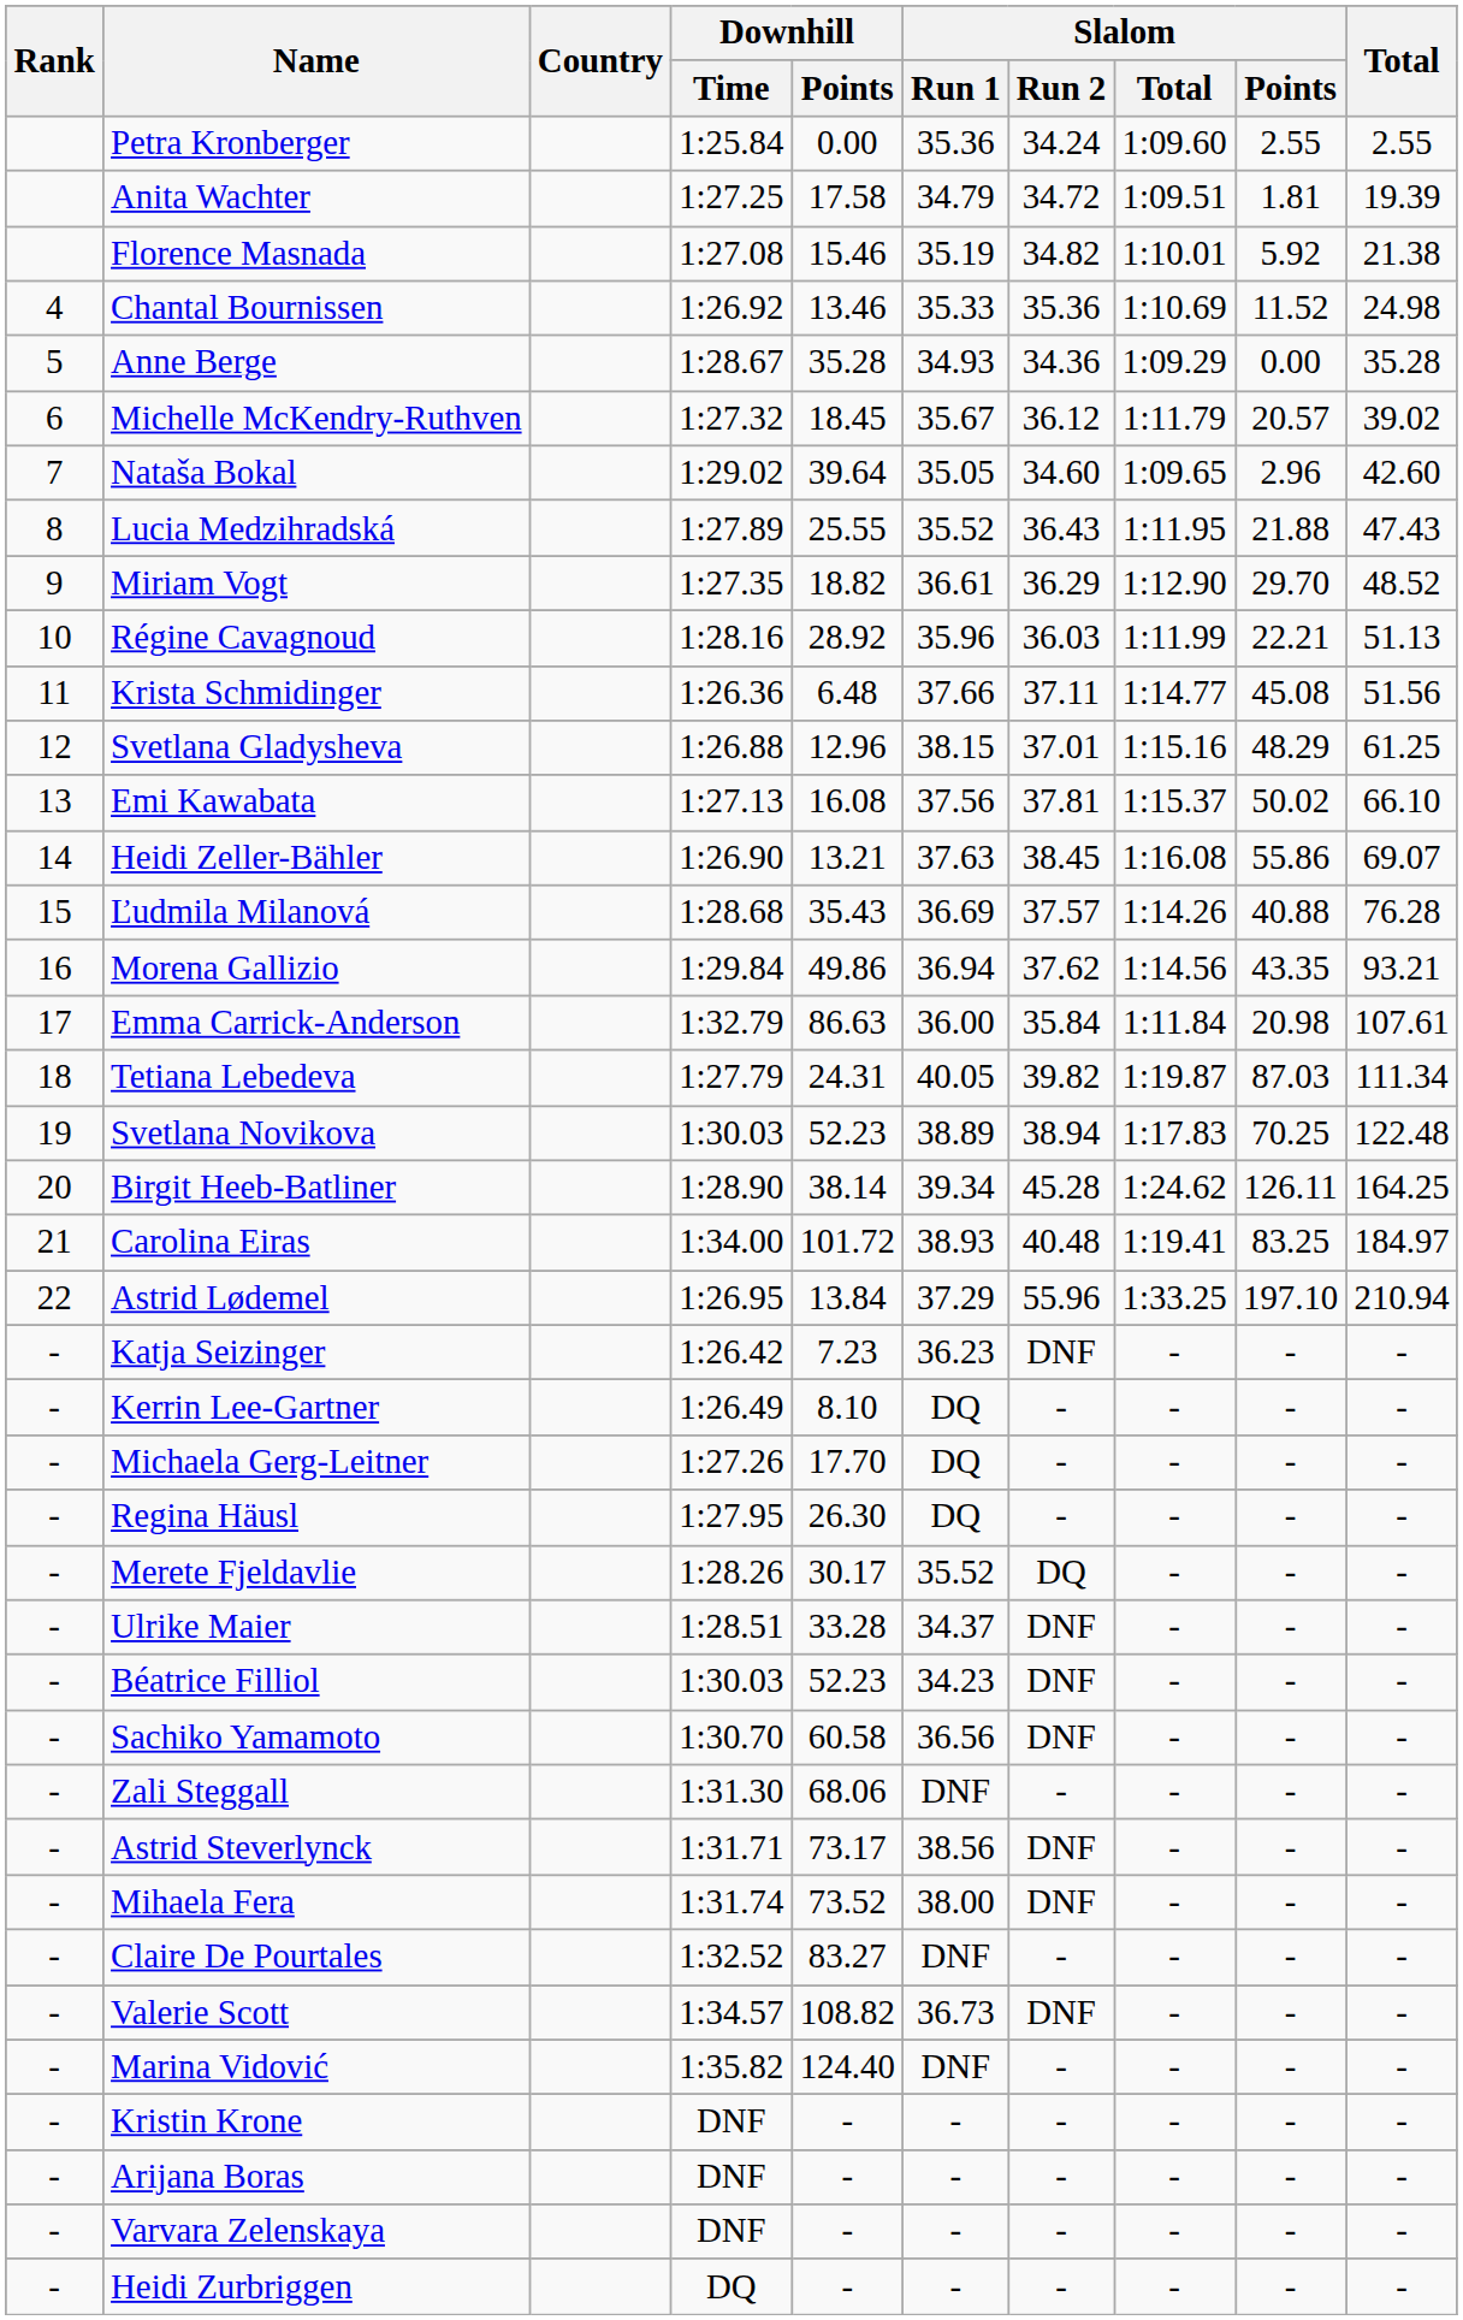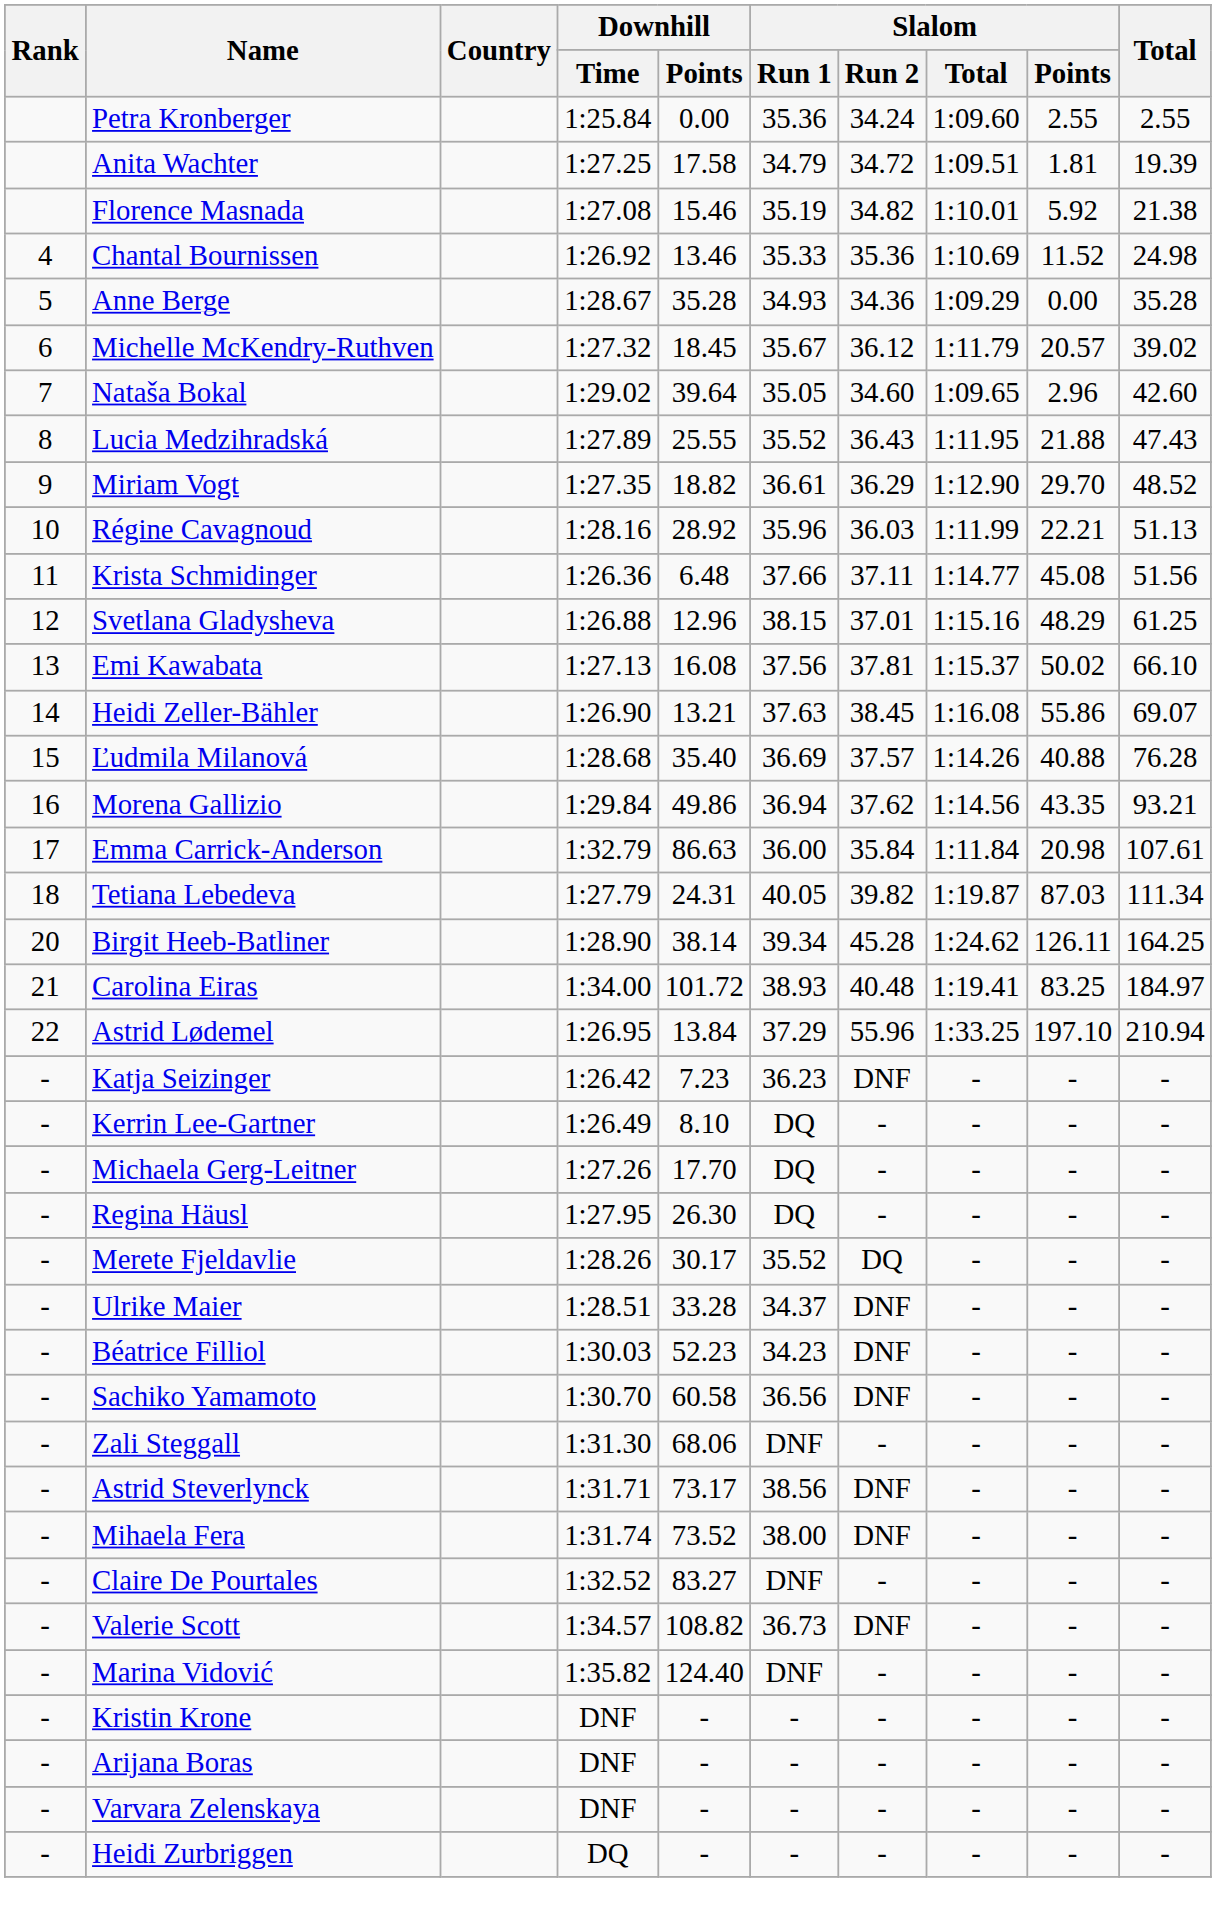 <table class="wikitable sortable" style="text-align:center">
 <tr>
 <th rowspan=2>Rank</th>
 <th rowspan=2>Name</th>
 <th rowspan=2>Country</th>
 <th colspan=2>Downhill</th>
 <th colspan=4>Slalom</th>
 <th rowspan=2>Total</th>
 </tr>
 <tr>
 <th>Time</th>
 <th>Points</th>
 <th>Run 1</th>
 <th>Run 2</th>
 <th>Total</th>
 <th>Points</th>
 </tr>
 <tr>
 <td></td>
 <td align=left><a href='#'>Petra Kronberger</a></td>
 <td align=left></td>
 <td>1:25.84</td>
 <td>0.00</td>
 <td>35.36</td>
 <td>34.24</td>
 <td>1:09.60</td>
 <td>2.55</td>
 <td>2.55</td>
 </tr>
 <tr>
 <td></td>
 <td align=left><a href='#'>Anita Wachter</a></td>
 <td align=left></td>
 <td>1:27.25</td>
 <td>17.58</td>
 <td>34.79</td>
 <td>34.72</td>
 <td>1:09.51</td>
 <td>1.81</td>
 <td>19.39</td>
 </tr>
 <tr>
 <td></td>
 <td align=left><a href='#'>Florence Masnada</a></td>
 <td align=left></td>
 <td>1:27.08</td>
 <td>15.46</td>
 <td>35.19</td>
 <td>34.82</td>
 <td>1:10.01</td>
 <td>5.92</td>
 <td>21.38</td>
 </tr>
 <tr>
 <td>4</td>
 <td align=left><a href='#'>Chantal Bournissen</a></td>
 <td align=left></td>
 <td>1:26.92</td>
 <td>13.46</td>
 <td>35.33</td>
 <td>35.36</td>
 <td>1:10.69</td>
 <td>11.52</td>
 <td>24.98</td>
 </tr>
 <tr>
 <td>5</td>
 <td align=left><a href='#'>Anne Berge</a></td>
 <td align=left></td>
 <td>1:28.67</td>
 <td>35.28</td>
 <td>34.93</td>
 <td>34.36</td>
 <td>1:09.29</td>
 <td>0.00</td>
 <td>35.28</td>
 </tr>
 <tr>
 <td>6</td>
 <td align=left><a href='#'>Michelle McKendry-Ruthven</a></td>
 <td align=left></td>
 <td>1:27.32</td>
 <td>18.45</td>
 <td>35.67</td>
 <td>36.12</td>
 <td>1:11.79</td>
 <td>20.57</td>
 <td>39.02</td>
 </tr>
 <tr>
 <td>7</td>
 <td align=left><a href='#'>Nataša Bokal</a></td>
 <td align=left></td>
 <td>1:29.02</td>
 <td>39.64</td>
 <td>35.05</td>
 <td>34.60</td>
 <td>1:09.65</td>
 <td>2.96</td>
 <td>42.60</td>
 </tr>
 <tr>
 <td>8</td>
 <td align=left><a href='#'>Lucia Medzihradská</a></td>
 <td align=left></td>
 <td>1:27.89</td>
 <td>25.55</td>
 <td>35.52</td>
 <td>36.43</td>
 <td>1:11.95</td>
 <td>21.88</td>
 <td>47.43</td>
 </tr>
 <tr>
 <td>9</td>
 <td align=left><a href='#'>Miriam Vogt</a></td>
 <td align=left></td>
 <td>1:27.35</td>
 <td>18.82</td>
 <td>36.61</td>
 <td>36.29</td>
 <td>1:12.90</td>
 <td>29.70</td>
 <td>48.52</td>
 </tr>
 <tr>
 <td>10</td>
 <td align=left><a href='#'>Régine Cavagnoud</a></td>
 <td align=left></td>
 <td>1:28.16</td>
 <td>28.92</td>
 <td>35.96</td>
 <td>36.03</td>
 <td>1:11.99</td>
 <td>22.21</td>
 <td>51.13</td>
 </tr>
 <tr>
 <td>11</td>
 <td align=left><a href='#'>Krista Schmidinger</a></td>
 <td align=left></td>
 <td>1:26.36</td>
 <td>6.48</td>
 <td>37.66</td>
 <td>37.11</td>
 <td>1:14.77</td>
 <td>45.08</td>
 <td>51.56</td>
 </tr>
 <tr>
 <td>12</td>
 <td align=left><a href='#'>Svetlana Gladysheva</a></td>
 <td align=left></td>
 <td>1:26.88</td>
 <td>12.96</td>
 <td>38.15</td>
 <td>37.01</td>
 <td>1:15.16</td>
 <td>48.29</td>
 <td>61.25</td>
 </tr>
 <tr>
 <td>13</td>
 <td align=left><a href='#'>Emi Kawabata</a></td>
 <td align=left></td>
 <td>1:27.13</td>
 <td>16.08</td>
 <td>37.56</td>
 <td>37.81</td>
 <td>1:15.37</td>
 <td>50.02</td>
 <td>66.10</td>
 </tr>
 <tr>
 <td>14</td>
 <td align=left><a href='#'>Heidi Zeller-Bähler</a></td>
 <td align=left></td>
 <td>1:26.90</td>
 <td>13.21</td>
 <td>37.63</td>
 <td>38.45</td>
 <td>1:16.08</td>
 <td>55.86</td>
 <td>69.07</td>
 </tr>
 <tr>
 <td>15</td>
 <td align=left><a href='#'>Ľudmila Milanová</a></td>
 <td align=left></td>
 <td>1:28.68</td>
-<td>35.43</td>
+<td>35.40</td>
 <td>36.69</td>
 <td>37.57</td>
 <td>1:14.26</td>
 <td>40.88</td>
 <td>76.28</td>
 </tr>
 <tr>
 <td>16</td>
 <td align=left><a href='#'>Morena Gallizio</a></td>
 <td align=left></td>
 <td>1:29.84</td>
 <td>49.86</td>
 <td>36.94</td>
 <td>37.62</td>
 <td>1:14.56</td>
 <td>43.35</td>
 <td>93.21</td>
 </tr>
 <tr>
 <td>17</td>
 <td align=left><a href='#'>Emma Carrick-Anderson</a></td>
 <td align=left></td>
 <td>1:32.79</td>
 <td>86.63</td>
 <td>36.00</td>
 <td>35.84</td>
 <td>1:11.84</td>
 <td>20.98</td>
 <td>107.61</td>
 </tr>
 <tr>
 <td>18</td>
 <td align=left><a href='#'>Tetiana Lebedeva</a></td>
 <td align=left></td>
 <td>1:27.79</td>
 <td>24.31</td>
 <td>40.05</td>
 <td>39.82</td>
 <td>1:19.87</td>
 <td>87.03</td>
 <td>111.34</td>
-</tr>
-<tr>
-<td>19</td>
-<td align=left><a href='#'>Svetlana Novikova</a></td>
-<td align=left></td>
-<td>1:30.03</td>
-<td>52.23</td>
-<td>38.89</td>
-<td>38.94</td>
-<td>1:17.83</td>
-<td>70.25</td>
-<td>122.48</td>
 </tr>
 <tr>
 <td>20</td>
 <td align=left><a href='#'>Birgit Heeb-Batliner</a></td>
 <td align=left></td>
 <td>1:28.90</td>
 <td>38.14</td>
 <td>39.34</td>
 <td>45.28</td>
 <td>1:24.62</td>
 <td>126.11</td>
 <td>164.25</td>
 </tr>
 <tr>
 <td>21</td>
 <td align=left><a href='#'>Carolina Eiras</a></td>
 <td align=left></td>
 <td>1:34.00</td>
 <td>101.72</td>
 <td>38.93</td>
 <td>40.48</td>
 <td>1:19.41</td>
 <td>83.25</td>
 <td>184.97</td>
 </tr>
 <tr>
 <td>22</td>
 <td align=left><a href='#'>Astrid Lødemel</a></td>
 <td align=left></td>
 <td>1:26.95</td>
 <td>13.84</td>
 <td>37.29</td>
 <td>55.96</td>
 <td>1:33.25</td>
 <td>197.10</td>
 <td>210.94</td>
 </tr>
 <tr>
 <td>-</td>
 <td align=left><a href='#'>Katja Seizinger</a></td>
 <td align=left></td>
 <td>1:26.42</td>
 <td>7.23</td>
 <td>36.23</td>
 <td>DNF</td>
 <td>-</td>
 <td>-</td>
 <td>-</td>
 </tr>
 <tr>
 <td>-</td>
 <td align=left><a href='#'>Kerrin Lee-Gartner</a></td>
 <td align=left></td>
 <td>1:26.49</td>
 <td>8.10</td>
 <td>DQ</td>
 <td>-</td>
 <td>-</td>
 <td>-</td>
 <td>-</td>
 </tr>
 <tr>
 <td>-</td>
 <td align=left><a href='#'>Michaela Gerg-Leitner</a></td>
 <td align=left></td>
 <td>1:27.26</td>
 <td>17.70</td>
 <td>DQ</td>
 <td>-</td>
 <td>-</td>
 <td>-</td>
 <td>-</td>
 </tr>
 <tr>
 <td>-</td>
 <td align=left><a href='#'>Regina Häusl</a></td>
 <td align=left></td>
 <td>1:27.95</td>
 <td>26.30</td>
 <td>DQ</td>
 <td>-</td>
 <td>-</td>
 <td>-</td>
 <td>-</td>
 </tr>
 <tr>
 <td>-</td>
 <td align=left><a href='#'>Merete Fjeldavlie</a></td>
 <td align=left></td>
 <td>1:28.26</td>
 <td>30.17</td>
 <td>35.52</td>
 <td>DQ</td>
 <td>-</td>
 <td>-</td>
 <td>-</td>
 </tr>
 <tr>
 <td>-</td>
 <td align=left><a href='#'>Ulrike Maier</a></td>
 <td align=left></td>
 <td>1:28.51</td>
 <td>33.28</td>
 <td>34.37</td>
 <td>DNF</td>
 <td>-</td>
 <td>-</td>
 <td>-</td>
 </tr>
 <tr>
 <td>-</td>
 <td align=left><a href='#'>Béatrice Filliol</a></td>
 <td align=left></td>
 <td>1:30.03</td>
 <td>52.23</td>
 <td>34.23</td>
 <td>DNF</td>
 <td>-</td>
 <td>-</td>
 <td>-</td>
 </tr>
 <tr>
 <td>-</td>
 <td align=left><a href='#'>Sachiko Yamamoto</a></td>
 <td align=left></td>
 <td>1:30.70</td>
 <td>60.58</td>
 <td>36.56</td>
 <td>DNF</td>
 <td>-</td>
 <td>-</td>
 <td>-</td>
 </tr>
 <tr>
 <td>-</td>
 <td align=left><a href='#'>Zali Steggall</a></td>
 <td align=left></td>
 <td>1:31.30</td>
 <td>68.06</td>
 <td>DNF</td>
 <td>-</td>
 <td>-</td>
 <td>-</td>
 <td>-</td>
 </tr>
 <tr>
 <td>-</td>
 <td align=left><a href='#'>Astrid Steverlynck</a></td>
 <td align=left></td>
 <td>1:31.71</td>
 <td>73.17</td>
 <td>38.56</td>
 <td>DNF</td>
 <td>-</td>
 <td>-</td>
 <td>-</td>
 </tr>
 <tr>
 <td>-</td>
 <td align=left><a href='#'>Mihaela Fera</a></td>
 <td align=left></td>
 <td>1:31.74</td>
 <td>73.52</td>
 <td>38.00</td>
 <td>DNF</td>
 <td>-</td>
 <td>-</td>
 <td>-</td>
 </tr>
 <tr>
 <td>-</td>
 <td align=left><a href='#'>Claire De Pourtales</a></td>
 <td align=left></td>
 <td>1:32.52</td>
 <td>83.27</td>
 <td>DNF</td>
 <td>-</td>
 <td>-</td>
 <td>-</td>
 <td>-</td>
 </tr>
 <tr>
 <td>-</td>
 <td align=left><a href='#'>Valerie Scott</a></td>
 <td align=left></td>
 <td>1:34.57</td>
 <td>108.82</td>
 <td>36.73</td>
 <td>DNF</td>
 <td>-</td>
 <td>-</td>
 <td>-</td>
 </tr>
 <tr>
 <td>-</td>
 <td align=left><a href='#'>Marina Vidović</a></td>
 <td align=left></td>
 <td>1:35.82</td>
 <td>124.40</td>
 <td>DNF</td>
 <td>-</td>
 <td>-</td>
 <td>-</td>
 <td>-</td>
 </tr>
 <tr>
 <td>-</td>
 <td align=left><a href='#'>Kristin Krone</a></td>
 <td align=left></td>
 <td>DNF</td>
 <td>-</td>
 <td>-</td>
 <td>-</td>
 <td>-</td>
 <td>-</td>
 <td>-</td>
 </tr>
 <tr>
 <td>-</td>
 <td align=left><a href='#'>Arijana Boras</a></td>
 <td align=left></td>
 <td>DNF</td>
 <td>-</td>
 <td>-</td>
 <td>-</td>
 <td>-</td>
 <td>-</td>
 <td>-</td>
 </tr>
 <tr>
 <td>-</td>
 <td align=left><a href='#'>Varvara Zelenskaya</a></td>
 <td align=left></td>
 <td>DNF</td>
 <td>-</td>
 <td>-</td>
 <td>-</td>
 <td>-</td>
 <td>-</td>
 <td>-</td>
 </tr>
 <tr>
 <td>-</td>
 <td align=left><a href='#'>Heidi Zurbriggen</a></td>
 <td align=left></td>
 <td>DQ</td>
 <td>-</td>
 <td>-</td>
 <td>-</td>
 <td>-</td>
 <td>-</td>
 <td>-</td>
 </tr>
 </table>
